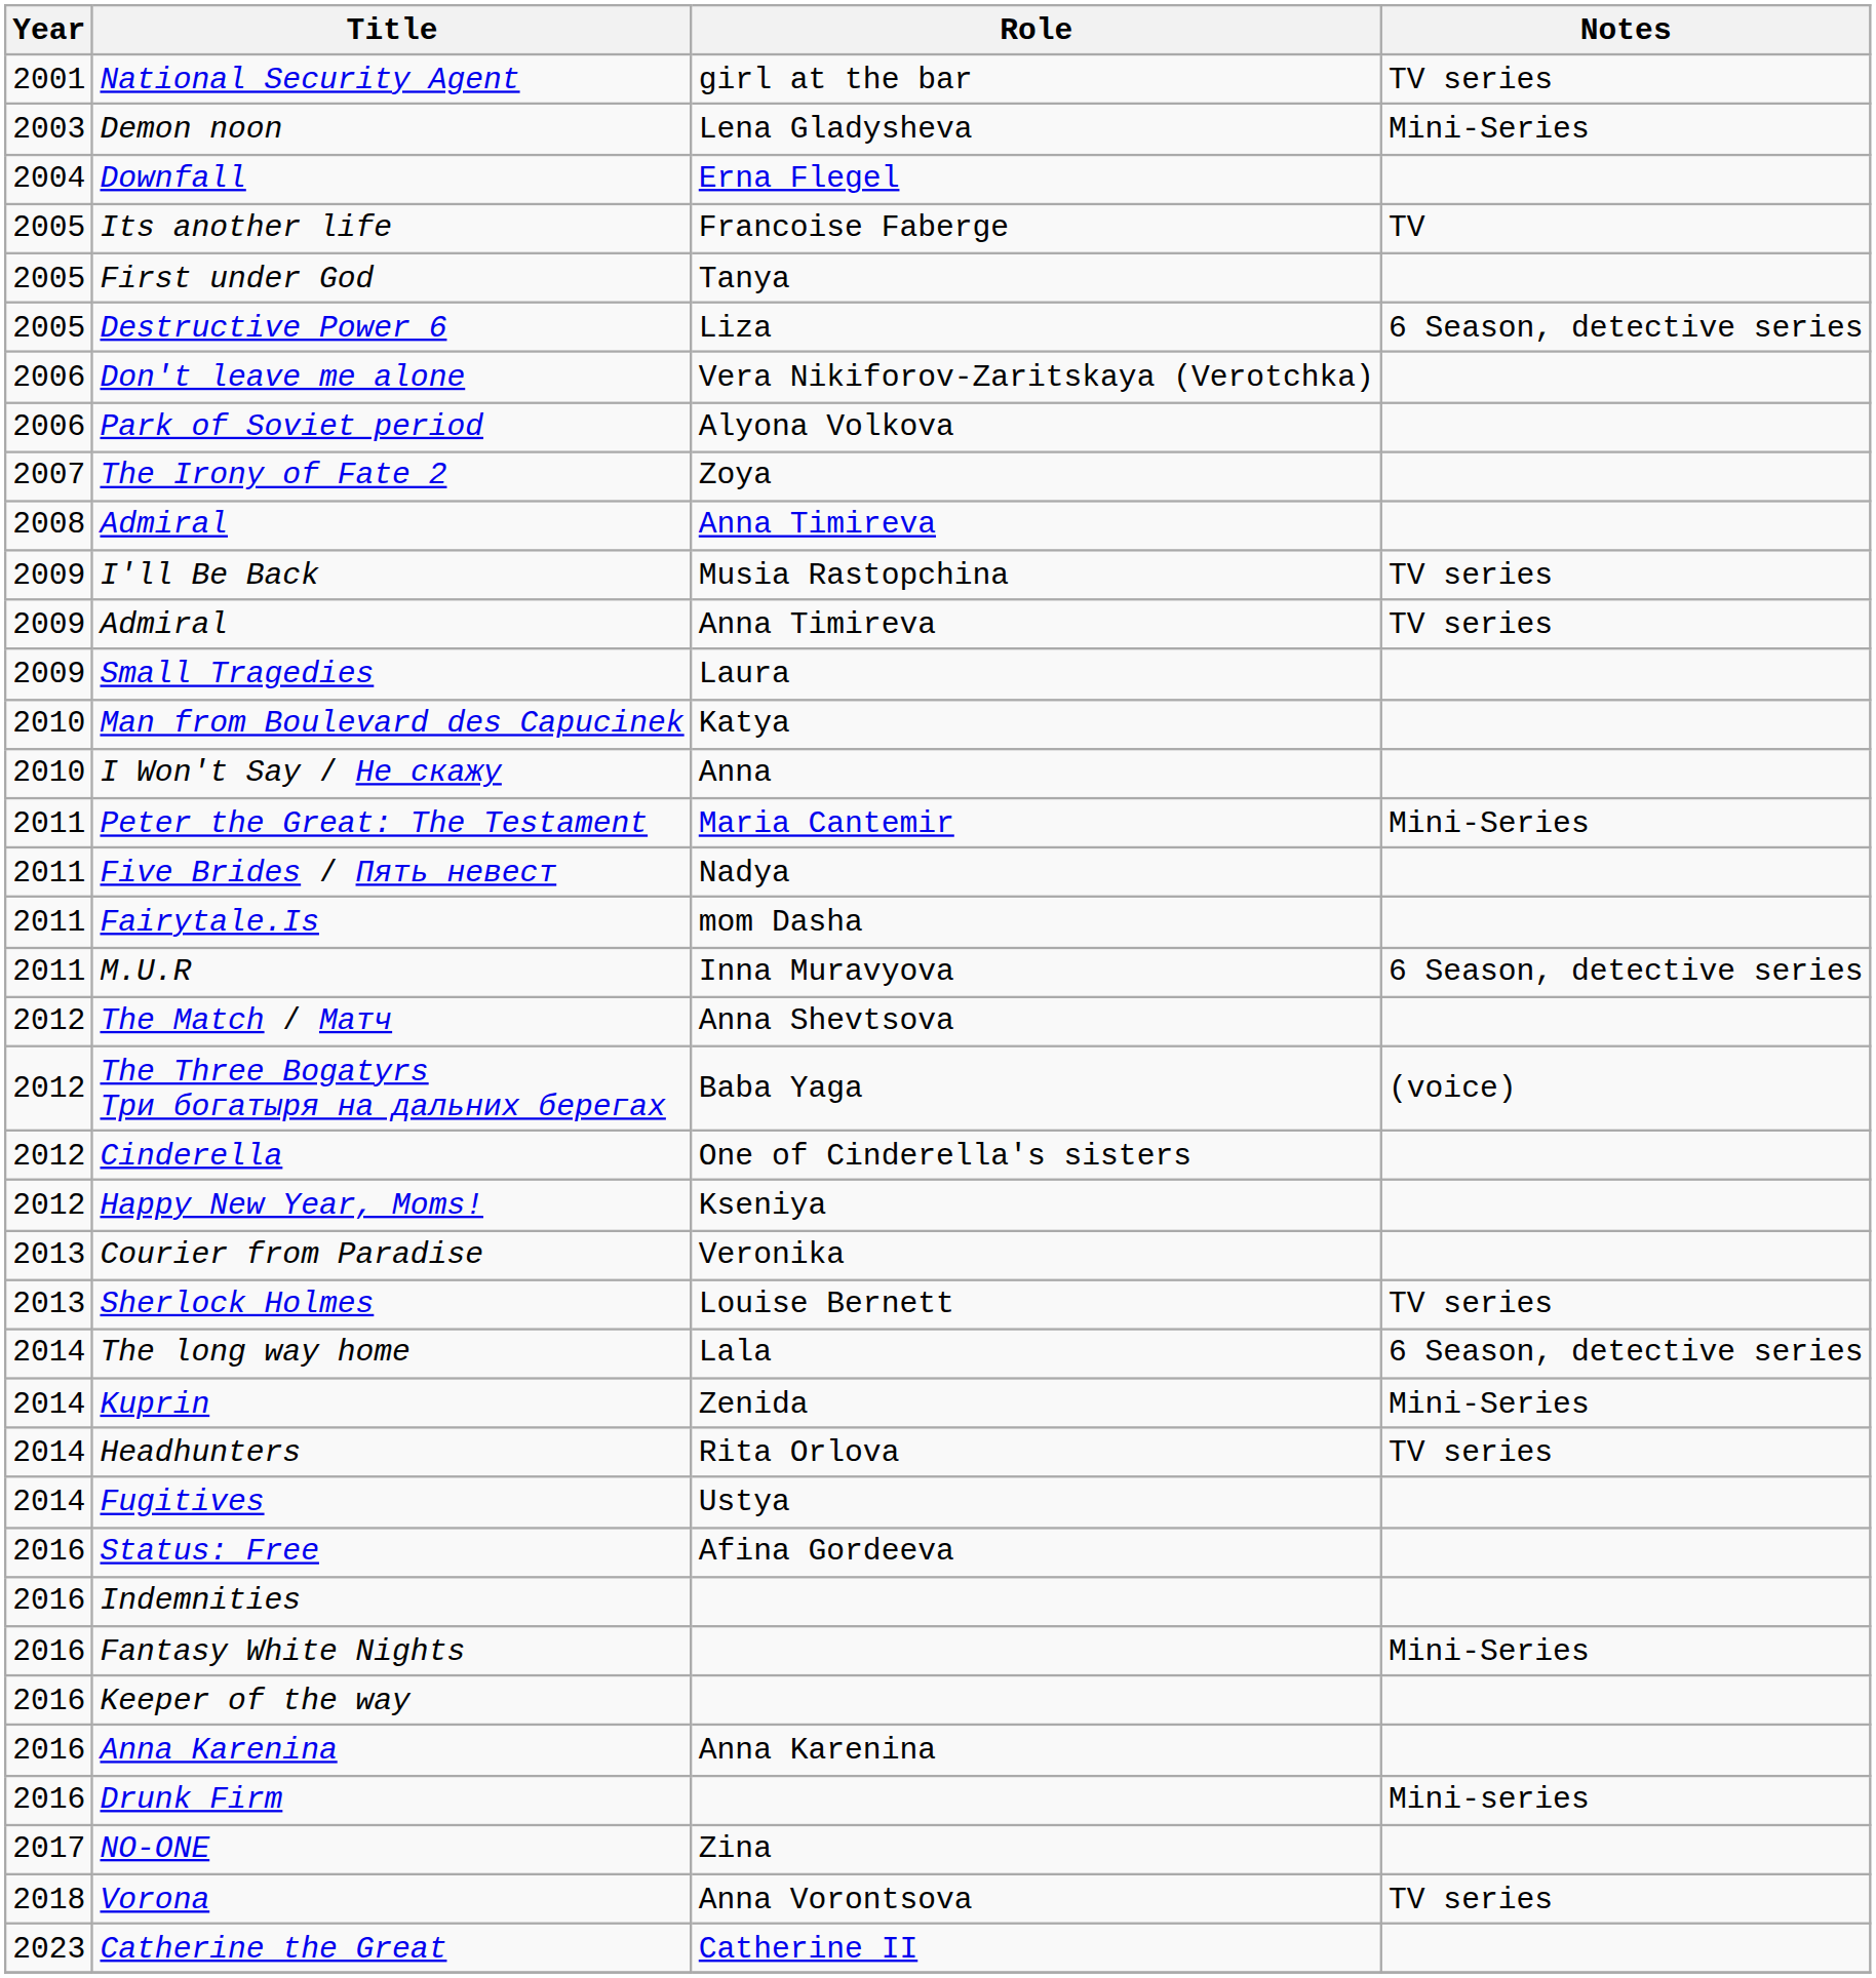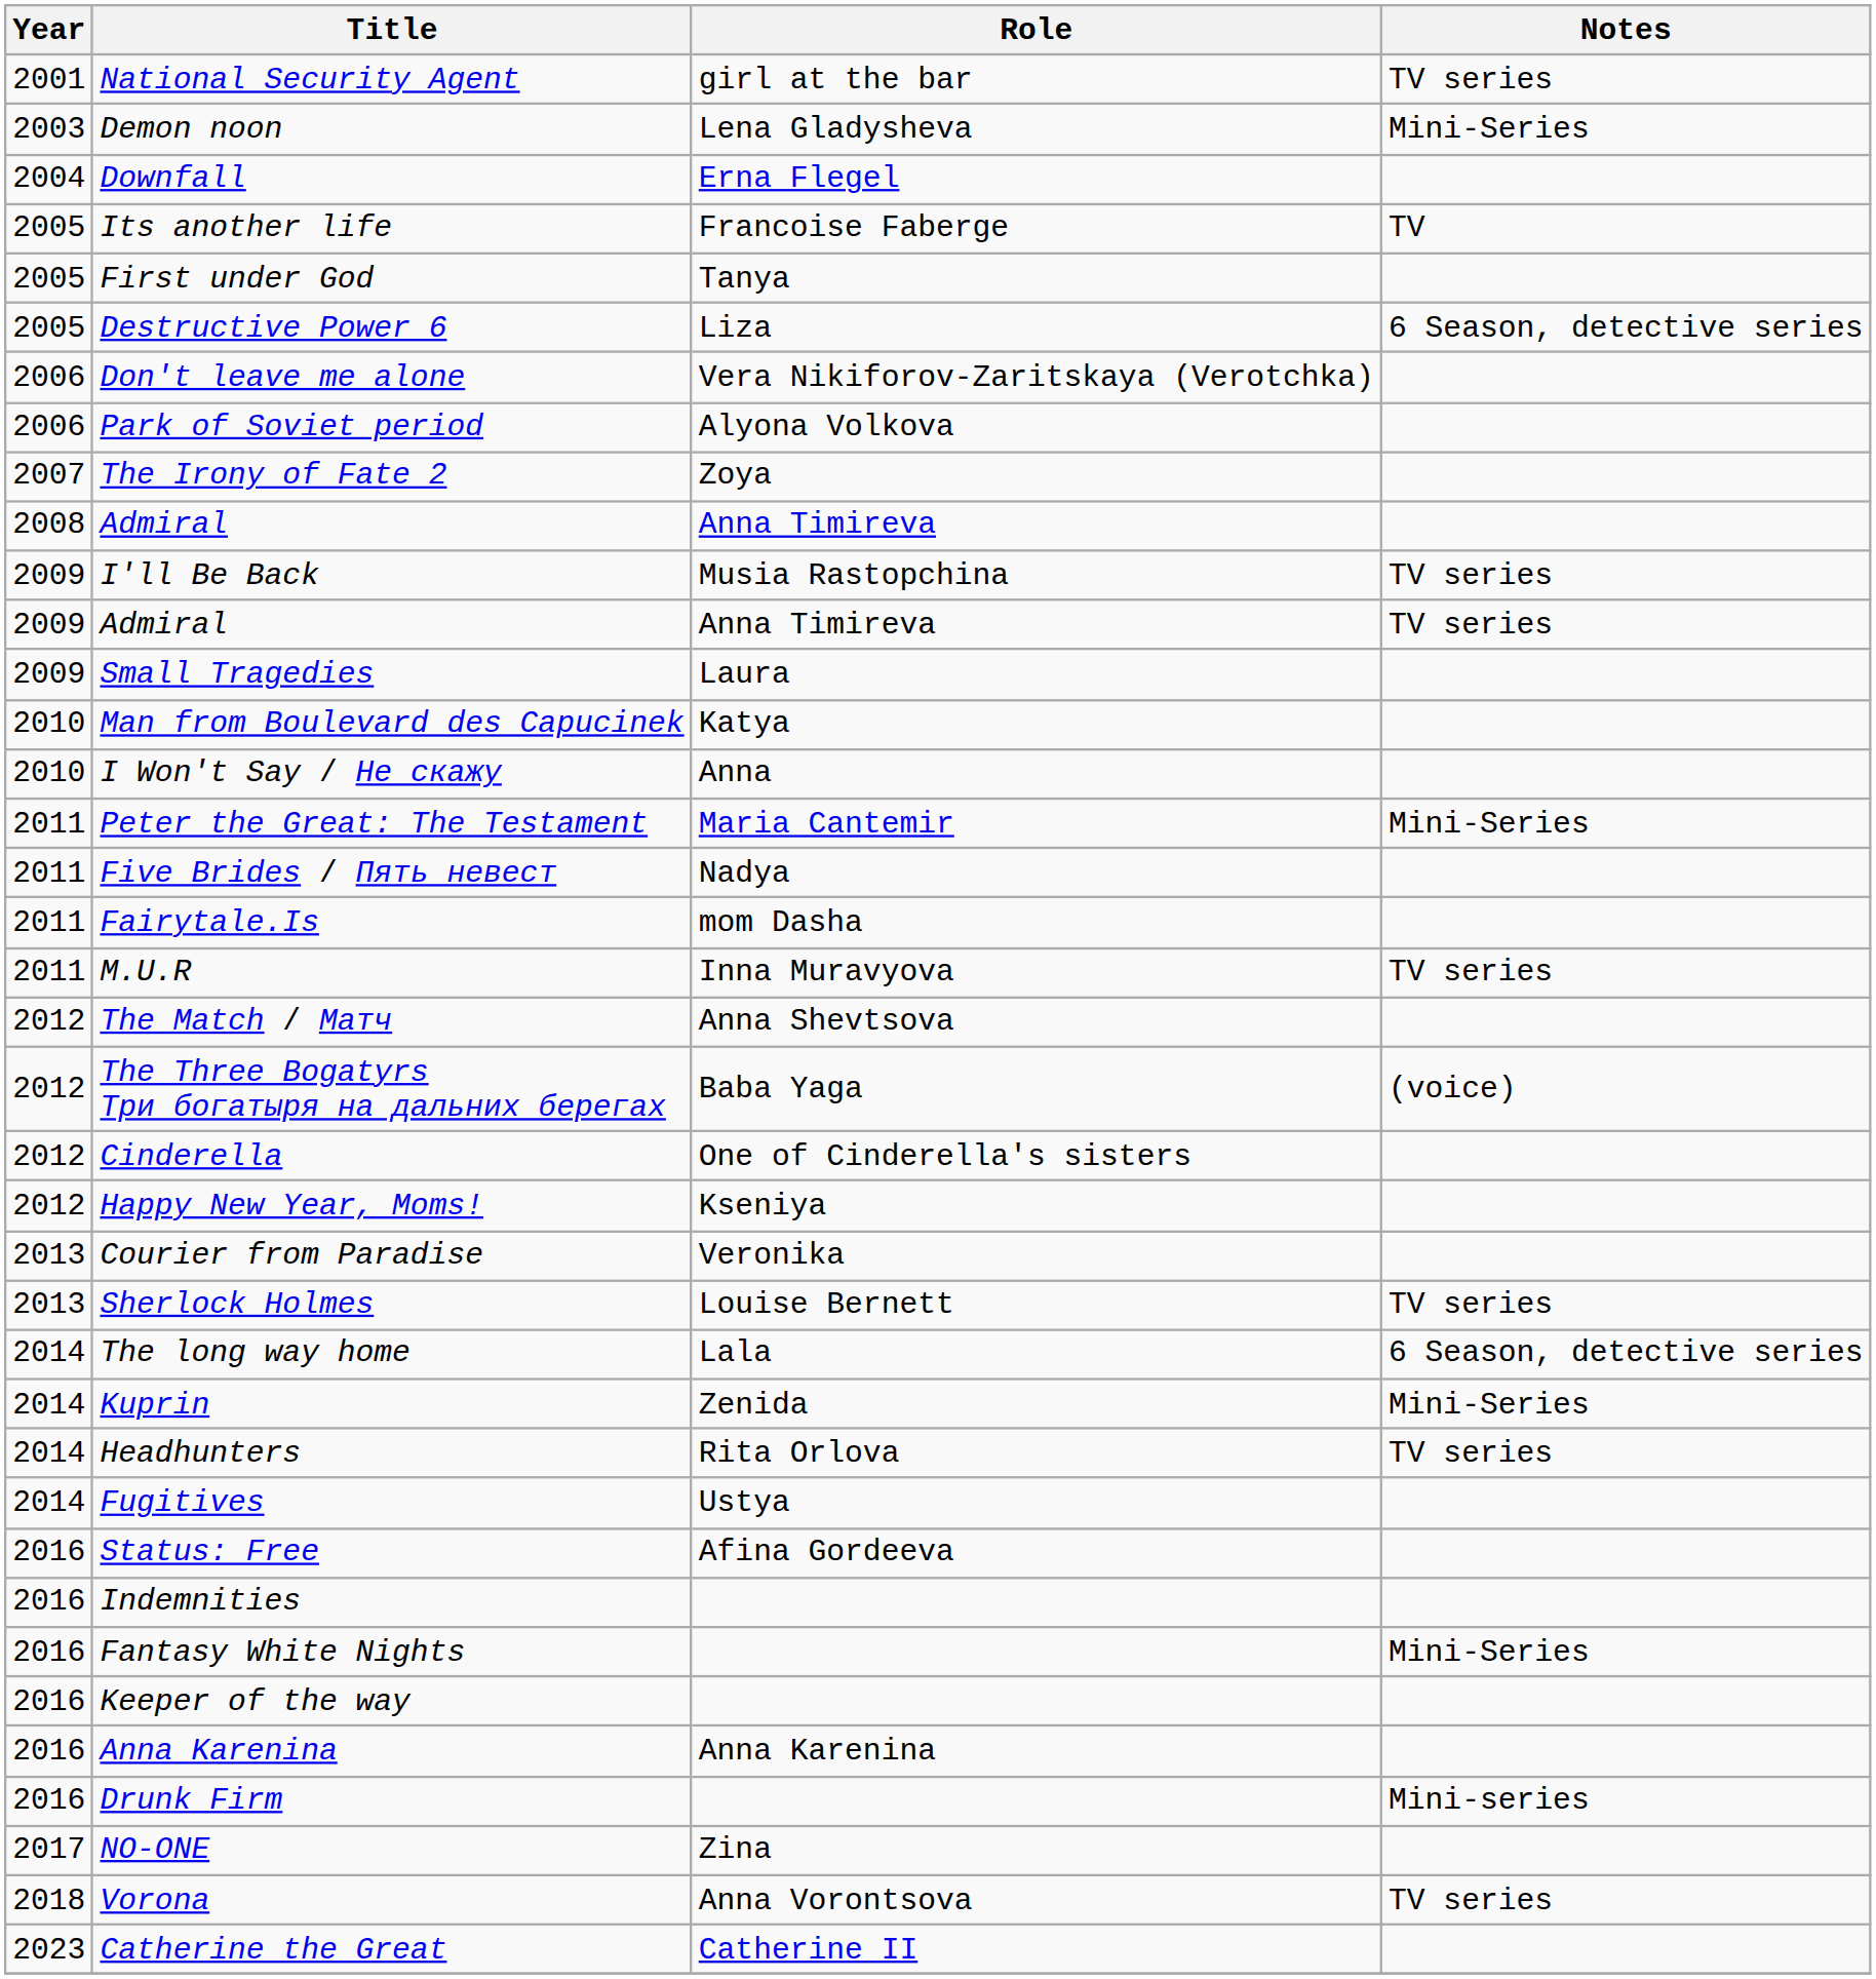 <table class="wikitable sortable">
 <tr>
 <th>Year</th>
 <th>Title</th>
 <th>Role</th>
 <th>Notes</th>
 </tr>
 <tr>
 <td>2001</td>
 <td><em><a href='#'>National Security Agent</a></em></td>
 <td>girl at the bar</td>
 <td>TV series</td>
 </tr>
 <tr>
 <td>2003</td>
 <td><em>Demon noon</em></td>
 <td>Lena Gladysheva</td>
 <td>Mini-Series</td>
 </tr>
 <tr>
 <td>2004</td>
 <td><a href='#'><em>Downfall</em></a></td>
 <td><a href='#'>Erna Flegel</a></td>
 <td></td>
 </tr>
 <tr>
 <td>2005</td>
 <td><em>Its another life</em></td>
 <td>Francoise Faberge</td>
 <td>TV</td>
 </tr>
 <tr>
 <td>2005</td>
 <td><em>First under God</em></td>
 <td>Tanya</td>
 <td></td>
 </tr>
 <tr>
 <td>2005</td>
 <td><em><a href='#'>Destructive Power 6</a></em></td>
 <td>Liza</td>
 <td>6 Season, detective series</td>
 </tr>
 <tr>
 <td>2006</td>
 <td><em><a href='#'>Don't leave me alone</a></em></td>
 <td>Vera Nikiforov-Zaritskaya (Verotchka)</td>
 <td></td>
 </tr>
 <tr>
 <td>2006</td>
 <td><em><a href='#'>Park of Soviet period</a></em></td>
 <td>Alyona Volkova</td>
 <td></td>
 </tr>
 <tr>
 <td>2007</td>
 <td><em><a href='#'>The Irony of Fate 2</a></em></td>
 <td>Zoya</td>
 <td></td>
 </tr>
 <tr>
 <td>2008</td>
 <td><em><a href='#'>Admiral</a></em></td>
 <td><a href='#'>Anna Timireva</a></td>
 <td></td>
 </tr>
 <tr>
 <td>2009</td>
 <td><em>I'll Be Back</em></td>
 <td>Musia Rastopchina</td>
 <td>TV series</td>
 </tr>
 <tr>
 <td>2009</td>
 <td><em>Admiral</em></td>
 <td>Anna Timireva</td>
 <td>TV series</td>
 </tr>
 <tr>
 <td>2009</td>
 <td><em><a href='#'>Small Tragedies</a></em></td>
 <td>Laura</td>
 <td></td>
 </tr>
 <tr>
 <td>2010</td>
 <td><em><a href='#'>Man from Boulevard des Capucinek</a></em></td>
 <td>Katya</td>
 <td></td>
 </tr>
 <tr>
 <td>2010</td>
 <td><em>I Won't Say</em> / <em><a href='#'>Не скажу</a></em></td>
 <td>Anna</td>
 <td></td>
 </tr>
 <tr>
 <td>2011</td>
 <td><em><a href='#'>Peter the Great: The Testament</a></em></td>
 <td><a href='#'>Maria Cantemir</a></td>
 <td>Mini-Series</td>
 </tr>
 <tr>
 <td>2011</td>
 <td><em><a href='#'>Five Brides</a></em> / <em><a href='#'>Пять невест</a></em></td>
 <td>Nadya</td>
 <td></td>
 </tr>
 <tr>
 <td>2011</td>
 <td><em><a href='#'>Fairytale.Is</a></em></td>
 <td>mom Dasha</td>
 <td></td>
 </tr>
 <tr>
 <td>2011</td>
 <td><em>M.U.R</em></td>
 <td>Inna Muravyova</td>
-<td>6 Season, detective series</td>
+<td>TV series</td>
 </tr>
 <tr>
 <td>2012</td>
 <td><em><a href='#'>The Match</a></em> / <em><a href='#'>Матч</a></em></td>
 <td>Anna Shevtsova</td>
 <td></td>
 </tr>
 <tr>
 <td>2012</td>
 <td><em><a href='#'>The Three Bogatyrs</a></em><br><em><a href='#'>Три богатыря на дальних берегах</a></em></td>
 <td>Baba Yaga</td>
 <td>(voice)</td>
 </tr>
 <tr>
 <td>2012</td>
 <td><em><a href='#'>Cinderella</a></em></td>
 <td>One of Cinderella's sisters</td>
 <td></td>
 </tr>
 <tr>
 <td>2012</td>
 <td><em><a href='#'>Happy New Year, Moms!</a></em></td>
 <td>Kseniya</td>
 <td></td>
 </tr>
 <tr>
 <td>2013</td>
 <td><em>Courier from Paradise</em></td>
 <td>Veronika</td>
 <td></td>
 </tr>
 <tr>
 <td>2013</td>
 <td><em><a href='#'>Sherlock Holmes</a></em></td>
 <td>Louise Bernett</td>
 <td>TV series</td>
 </tr>
 <tr>
 <td>2014</td>
 <td><em>The long way home</em></td>
 <td>Lala</td>
 <td>6 Season, detective series</td>
 </tr>
 <tr>
 <td>2014</td>
 <td><em><a href='#'>Kuprin</a></em></td>
 <td>Zenida</td>
 <td>Mini-Series</td>
 </tr>
 <tr>
 <td>2014</td>
 <td><em>Headhunters</em></td>
 <td>Rita Orlova</td>
 <td>TV series</td>
 </tr>
 <tr>
 <td>2014</td>
 <td><em><a href='#'>Fugitives</a></em></td>
 <td>Ustya</td>
 <td></td>
 </tr>
 <tr>
 <td>2016</td>
 <td><em><a href='#'>Status: Free</a></em></td>
 <td>Afina Gordeeva</td>
 <td></td>
 </tr>
 <tr>
 <td>2016</td>
 <td><em>Indemnities</em></td>
 <td></td>
 <td></td>
 </tr>
 <tr>
 <td>2016</td>
 <td><em>Fantasy White Nights</em></td>
 <td></td>
 <td>Mini-Series</td>
 </tr>
 <tr>
 <td>2016</td>
 <td><em>Keeper of the way</em></td>
 <td></td>
 <td></td>
 </tr>
 <tr>
 <td>2016</td>
 <td><em><a href='#'>Anna Karenina</a></em></td>
 <td>Anna Karenina</td>
 <td></td>
 </tr>
 <tr>
 <td>2016</td>
 <td><em><a href='#'>Drunk Firm</a></em></td>
 <td></td>
 <td>Mini-series</td>
 </tr>
 <tr>
 <td>2017</td>
 <td><em><a href='#'>NO-ONE</a></em></td>
 <td>Zina</td>
 <td></td>
 </tr>
 <tr>
 <td>2018</td>
 <td><em><a href='#'>Vorona</a></em></td>
 <td>Anna Vorontsova</td>
 <td>TV series</td>
 </tr>
 <tr>
 <td>2023</td>
 <td><em><a href='#'>Catherine the Great</a></em></td>
 <td><a href='#'>Catherine II</a></td>
 <td></td>
 </tr>
 <tr>
 </tr>
 </table>
